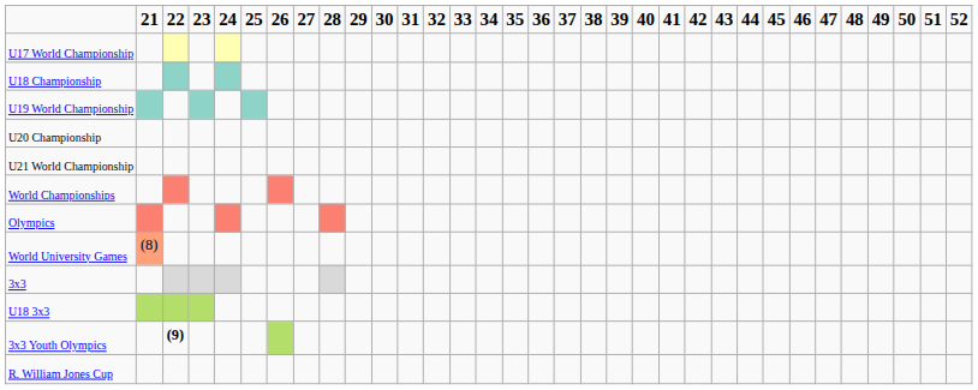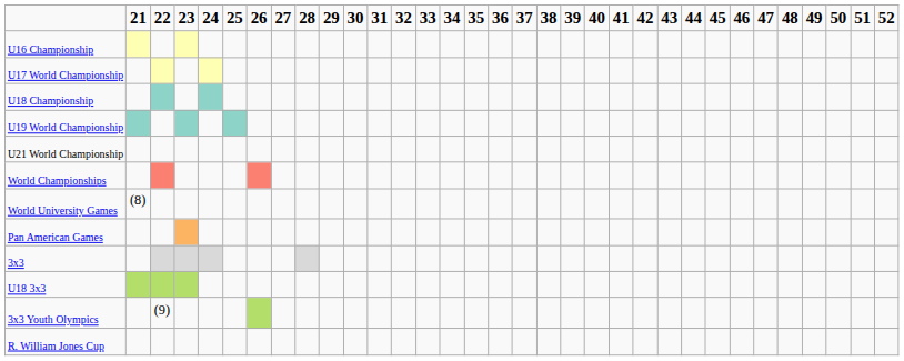 <table class="wikitable">
 <tr>
 <td height="13"></td>
 <td><strong>21</strong></td>
 <td><strong>22</strong></td>
 <td><strong>23</strong></td>
 <td><strong>24</strong></td>
 <td><strong>25</strong></td>
 <td><strong>26</strong></td>
 <td><strong>27</strong></td>
 <td><strong>28</strong></td>
 <td><strong>29</strong></td>
 <td><strong>30</strong></td>
 <td><strong>31</strong></td>
 <td><strong>32</strong></td>
 <td><strong>33</strong></td>
 <td><strong>34</strong></td>
 <td><strong>35</strong></td>
 <td><strong>36</strong></td>
 <td><strong>37</strong></td>
 <td><strong>38</strong></td>
 <td><strong>39</strong></td>
 <td><strong>40</strong></td>
 <td><strong>41</strong></td>
 <td><strong>42</strong></td>
 <td><strong>43</strong></td>
 <td><strong>44</strong></td>
 <td><strong>45</strong></td>
 <td><strong>46</strong></td>
 <td><strong>47</strong></td>
 <td><strong>48</strong></td>
 <td><strong>49</strong></td>
 <td><strong>50</strong></td>
 <td><strong>51</strong></td>
 <td><strong>52</strong></td>
+</tr>
+<tr valign="bottom">
+<td height="13" style="font-size:8pt"><a href='#'>U16 Championship</a></td>
+<td style="background-color:#FFFFB3;color:#FFFFB3"> </td>
+<td> </td>
+<td style="background-color:#FFFFB3;color:#FFFFB3"> </td>
+<td> </td>
+<td> </td>
+<td> </td>
+<td> </td>
+<td> </td>
+<td> </td>
+<td> </td>
+<td> </td>
+<td> </td>
+<td> </td>
+<td> </td>
+<td> </td>
+<td> </td>
+<td> </td>
+<td> </td>
+<td> </td>
+<td> </td>
+<td> </td>
+<td> </td>
+<td> </td>
+<td> </td>
+<td> </td>
+<td> </td>
+<td> </td>
+<td> </td>
+<td> </td>
+<td> </td>
+<td> </td>
+<td> </td>
 </tr>
 <tr valign="bottom">
 <td height="13" style="font-size:8pt"><a href='#'>U17 World Championship</a></td>
 <td> </td>
 <td style="background-color:#FFFFB3;color:#FFFFB3"> </td>
 <td> </td>
 <td style="background-color:#FFFFB3;color:#FFFFB3"> </td>
 <td> </td>
 <td> </td>
 <td> </td>
 <td> </td>
 <td> </td>
 <td> </td>
 <td> </td>
 <td> </td>
 <td> </td>
 <td> </td>
 <td> </td>
 <td> </td>
 <td> </td>
 <td> </td>
 <td> </td>
 <td> </td>
 <td> </td>
 <td> </td>
 <td> </td>
 <td> </td>
 <td> </td>
 <td> </td>
 <td> </td>
 <td> </td>
 <td> </td>
 <td> </td>
 <td> </td>
 <td> </td>
 </tr>
 <tr valign="bottom">
 <td height="13" style="font-size:8pt"><a href='#'>U18 Championship</a></td>
 <td> </td>
 <td style="background-color:#8DD3C7"></td>
 <td> </td>
 <td style="background-color:#8DD3C7"></td>
 <td> </td>
 <td> </td>
 <td> </td>
 <td> </td>
 <td> </td>
 <td> </td>
 <td> </td>
 <td> </td>
 <td> </td>
 <td> </td>
 <td> </td>
 <td> </td>
 <td> </td>
 <td> </td>
 <td> </td>
 <td> </td>
 <td> </td>
 <td> </td>
 <td> </td>
 <td> </td>
 <td> </td>
 <td> </td>
 <td> </td>
 <td> </td>
 <td> </td>
 <td> </td>
 <td> </td>
 <td> </td>
 </tr>
 <tr valign="bottom">
 <td height="13" style="font-size:8pt"><a href='#'>U19 World Championship</a></td>
 <td style="background-color:#8DD3C7"></td>
 <td> </td>
 <td style="background-color:#8DD3C7"></td>
 <td> </td>
 <td style="background-color:#8DD3C7"></td>
 <td> </td>
 <td> </td>
 <td> </td>
 <td> </td>
 <td> </td>
 <td> </td>
 <td> </td>
 <td> </td>
 <td> </td>
 <td> </td>
 <td> </td>
 <td> </td>
 <td> </td>
 <td> </td>
 <td> </td>
 <td> </td>
 <td> </td>
 <td> </td>
 <td> </td>
 <td> </td>
 <td> </td>
 <td> </td>
 <td> </td>
 <td> </td>
 <td> </td>
 <td> </td>
 <td> </td>
 </tr>
 <tr valign="bottom">
-<td height="13" style="font-size:8pt">U20 Championship</td>
-<td> </td>
-<td> </td>
-<td> </td>
-<td> </td>
-<td> </td>
-<td> </td>
-<td> </td>
-<td> </td>
-<td> </td>
-<td> </td>
-<td> </td>
-<td> </td>
-<td> </td>
-<td> </td>
-<td> </td>
-<td> </td>
-<td> </td>
-<td> </td>
-<td> </td>
-<td> </td>
-<td> </td>
-<td> </td>
-<td> </td>
-<td> </td>
-<td> </td>
-<td> </td>
-<td> </td>
-<td> </td>
-<td> </td>
-<td> </td>
-<td> </td>
-<td> </td>
-</tr>
-<tr valign="bottom">
 <td height="13" style="font-size:8pt">U21 World Championship</td>
 <td> </td>
 <td> </td>
 <td> </td>
 <td> </td>
 <td> </td>
 <td> </td>
 <td> </td>
 <td> </td>
 <td> </td>
 <td> </td>
 <td> </td>
 <td> </td>
 <td> </td>
 <td> </td>
 <td> </td>
 <td> </td>
 <td> </td>
 <td> </td>
 <td> </td>
 <td> </td>
 <td> </td>
 <td> </td>
 <td> </td>
 <td> </td>
 <td> </td>
 <td> </td>
 <td> </td>
 <td> </td>
 <td> </td>
 <td> </td>
 <td> </td>
 <td> </td>
 </tr>
 <tr valign="bottom">
 <td height="13" style="font-size:8pt"><a href='#'>World Championships</a></td>
 <td> </td>
 <td style="background-color:#FB8072"></td>
 <td> </td>
 <td> </td>
 <td> </td>
 <td style="background-color:#FB8072"></td>
 <td> </td>
 <td> </td>
 <td> </td>
 <td> </td>
 <td> </td>
 <td> </td>
 <td> </td>
 <td> </td>
 <td> </td>
 <td> </td>
 <td> </td>
 <td> </td>
 <td> </td>
 <td> </td>
 <td> </td>
 <td> </td>
 <td> </td>
 <td> </td>
 <td> </td>
 <td> </td>
 <td> </td>
 <td> </td>
 <td> </td>
 <td> </td>
 <td> </td>
 <td> </td>
 </tr>
 <tr valign="bottom">
-<td height="13" style="font-size:8pt"><a href='#'>Olympics</a></td>
-<td style="background-color:#FB8072"></td>
-<td> </td>
-<td> </td>
-<td style="background-color:#FB8072"></td>
+<td height="14" style="font-size:8pt"><a href='#'>World University Games</a></td>
+<td><sup>(8)</sup></td>
 <td> </td>
 <td> </td>
 <td> </td>
-<td style="background-color:#FB8072"></td>
+<td> </td>
+<td> </td>
+<td> </td>
+<td> </td>
 <td> </td>
 <td> </td>
 <td> </td>
 <td> </td>
 <td> </td>
 <td> </td>
 <td> </td>
 <td> </td>
 <td> </td>
 <td> </td>
 <td> </td>
 <td> </td>
 <td> </td>
 <td> </td>
 <td> </td>
 <td> </td>
 <td> </td>
 <td> </td>
 <td> </td>
 <td> </td>
 <td> </td>
 <td> </td>
 <td> </td>
 <td> </td>
 </tr>
 <tr valign="bottom">
-<td height="14" style="font-size:8pt"><a href='#'>World University Games</a></td>
-<td style="background: lightsalmon;"><sup>(8)</sup></td>
+<td height="13" style="font-size:8pt"><a href='#'>Pan American Games</a></td>
 <td> </td>
 <td> </td>
+<td style="background-color:#FDB462"> </td>
 <td> </td>
 <td> </td>
 <td> </td>
 <td> </td>
 <td> </td>
 <td> </td>
 <td> </td>
 <td> </td>
 <td> </td>
 <td> </td>
 <td> </td>
 <td> </td>
 <td> </td>
 <td> </td>
 <td> </td>
 <td> </td>
 <td> </td>
 <td> </td>
 <td> </td>
 <td> </td>
 <td> </td>
 <td> </td>
 <td> </td>
 <td> </td>
 <td> </td>
 <td> </td>
 <td> </td>
 <td> </td>
 <td> </td>
 </tr>
 <tr valign="bottom">
 <td height="13" style="font-size:8pt"><a href='#'>3x3</a></td>
 <td> </td>
 <td style="background-color:#D9D9D9"> </td>
 <td style="background-color:#D9D9D9"> </td>
 <td style="background-color:#D9D9D9"> </td>
 <td> </td>
 <td> </td>
 <td> </td>
 <td style="background-color:#D9D9D9"> </td>
 <td> </td>
 <td> </td>
 <td> </td>
 <td> </td>
 <td> </td>
 <td> </td>
 <td> </td>
 <td> </td>
 <td> </td>
 <td> </td>
 <td> </td>
 <td> </td>
 <td> </td>
 <td> </td>
 <td> </td>
 <td> </td>
 <td> </td>
 <td> </td>
 <td> </td>
 <td> </td>
 <td> </td>
 <td> </td>
 <td> </td>
 <td> </td>
 </tr>
 <tr valign="bottom">
 <td height="13" style="font-size:8pt"><a href='#'>U18 3x3</a></td>
 <td style="background-color:#B3DE69"> </td>
 <td style="background-color:#B3DE69"> </td>
 <td style="background-color:#B3DE69"> </td>
 <td> </td>
 <td> </td>
 <td> </td>
 <td> </td>
 <td> </td>
 <td> </td>
 <td> </td>
 <td> </td>
 <td> </td>
 <td> </td>
 <td> </td>
 <td> </td>
 <td> </td>
 <td> </td>
 <td> </td>
 <td> </td>
 <td> </td>
 <td> </td>
 <td> </td>
 <td> </td>
 <td> </td>
 <td> </td>
 <td> </td>
 <td> </td>
 <td> </td>
 <td> </td>
 <td> </td>
 <td> </td>
 <td> </td>
 </tr>
 <tr valign="bottom">
 <td height="13" style="font-size:8pt"><a href='#'>3x3 Youth Olympics</a></td>
 <td> </td>
-<td><strong><sup>(9)</sup></strong></td>
+<td><sup>(9)</sup></td>
 <td> </td>
 <td> </td>
 <td> </td>
 <td style="background-color:#B3DE69"> </td>
 <td> </td>
 <td> </td>
 <td> </td>
 <td> </td>
 <td> </td>
 <td> </td>
 <td> </td>
 <td> </td>
 <td> </td>
 <td> </td>
 <td> </td>
 <td> </td>
 <td> </td>
 <td> </td>
 <td> </td>
 <td> </td>
 <td> </td>
 <td> </td>
 <td> </td>
 <td> </td>
 <td> </td>
 <td> </td>
 <td> </td>
 <td> </td>
 <td> </td>
 <td> </td>
 </tr>
 <tr valign="bottom">
 <td height="13" style="font-size:8pt"><a href='#'>R. William Jones Cup</a></td>
 <td> </td>
 <td> </td>
 <td> </td>
 <td> </td>
 <td> </td>
 <td> </td>
 <td> </td>
 <td> </td>
 <td> </td>
 <td> </td>
 <td> </td>
 <td> </td>
 <td> </td>
 <td> </td>
 <td> </td>
 <td> </td>
 <td> </td>
 <td> </td>
 <td> </td>
 <td> </td>
 <td> </td>
 <td> </td>
 <td> </td>
 <td> </td>
 <td> </td>
 <td> </td>
 <td> </td>
 <td> </td>
 <td> </td>
 <td> </td>
 <td> </td>
 <td> </td>
 </tr>
 </table>
